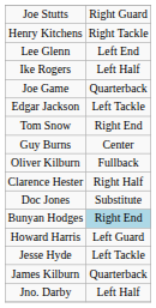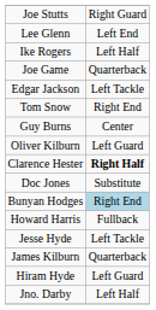 <table class="wikitable sortable" style="text-align:center">
 <tr>
 </tr>
 <tr>
 <td>Joe Stutts</td>
 <td>Right Guard</td>
-</tr>
-<tr>
-<td>Henry Kitchens</td>
-<td>Right Tackle</td>
 </tr>
 <tr>
 <td>Lee Glenn</td>
 <td>Left End</td>
 </tr>
 <tr>
 <td>Ike Rogers</td>
 <td>Left Half</td>
 </tr>
 <tr>
 <td>Joe Game</td>
 <td>Quarterback</td>
 </tr>
 <tr>
 <td>Edgar Jackson</td>
 <td>Left Tackle</td>
 </tr>
 <tr>
 <td>Tom Snow</td>
 <td>Right End</td>
 </tr>
 <tr>
 <td>Guy Burns</td>
 <td>Center</td>
 </tr>
 <tr>
 <td>Oliver Kilburn</td>
-<td>Fullback</td>
+<td>Left Guard</td>
 </tr>
 <tr>
 <td>Clarence Hester</td>
-<td>Right Half</td>
+<td><strong>Right Half</strong></td>
 </tr>
 <tr>
 <td>Doc Jones</td>
 <td>Substitute</td>
 </tr>
 <tr>
 <td>Bunyan Hodges</td>
 <td style="background: lightblue;">Right End</td>
 </tr>
 <tr>
 <td>Howard Harris</td>
-<td>Left Guard</td>
+<td>Fullback</td>
 </tr>
 <tr>
 <td>Jesse Hyde</td>
 <td>Left Tackle</td>
 </tr>
 <tr>
 <td>James Kilburn</td>
 <td>Quarterback</td>
 </tr>
 <tr>
+<td>Hiram Hyde</td>
+<td>Left Guard</td>
+</tr>
+<tr>
 <td>Jno. Darby</td>
 <td>Left Half</td>
 </tr>
 <tr>
 </tr>
 </table>
